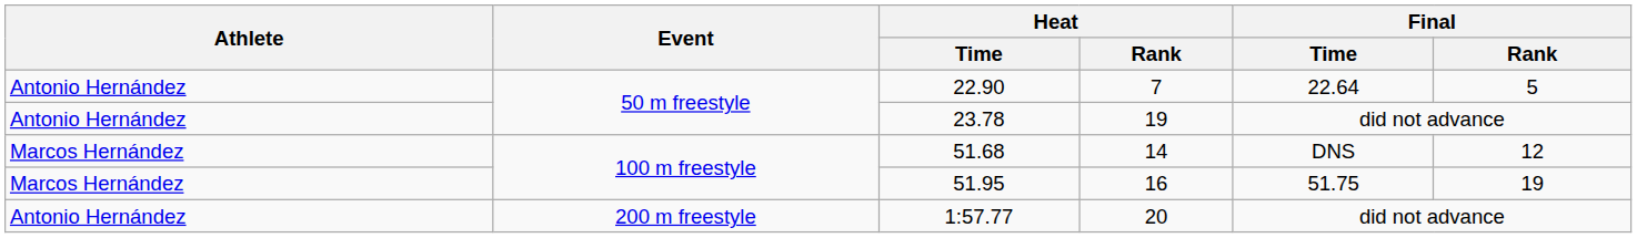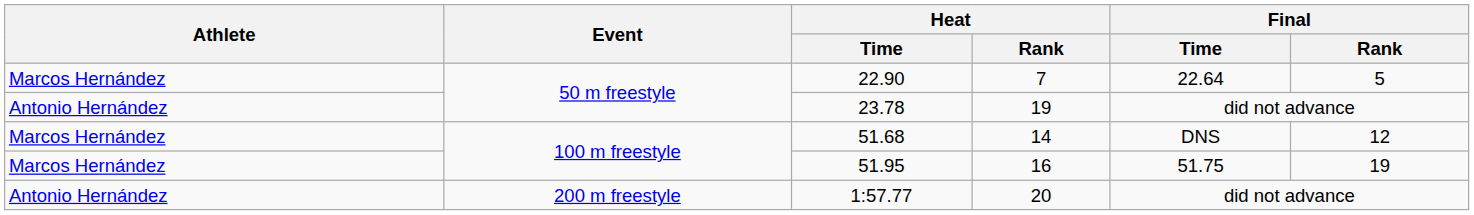 <table class=wikitable style="font-size:95%" width="95%">
 <tr>
 <th rowspan="2">Athlete</th>
 <th rowspan="2">Event</th>
 <th colspan="2">Heat</th>
 <th colspan="2">Final</th>
 </tr>
 <tr>
 <th>Time</th>
 <th>Rank</th>
 <th>Time</th>
 <th>Rank</th>
 </tr>
 <tr>
-<td width=30%><a href='#'>Antonio Hernández</a></td>
+<td width=30%><a href='#'>Marcos Hernández</a></td>
 <td rowspan=2 align=center><a href='#'>50 m freestyle</a></td>
 <td align=center>22.90</td>
 <td align=center>7</td>
 <td align=center>22.64</td>
 <td align=center>5</td>
 </tr>
 <tr>
 <td width=30%><a href='#'>Antonio Hernández</a></td>
 <td align=center>23.78</td>
 <td align=center>19</td>
 <td colspan=2 align=center>did not advance</td>
 </tr>
 <tr>
 <td width=30%><a href='#'>Marcos Hernández</a></td>
 <td rowspan=2 align=center><a href='#'>100 m freestyle</a></td>
 <td align=center>51.68</td>
 <td align=center>14</td>
 <td align=center>DNS</td>
 <td align=center>12</td>
 </tr>
 <tr>
 <td width=30%><a href='#'>Marcos Hernández</a></td>
 <td align=center>51.95</td>
 <td align=center>16</td>
 <td align=center>51.75</td>
 <td align=center>19</td>
 </tr>
 <tr>
 <td width=30%><a href='#'>Antonio Hernández</a></td>
 <td rowspan=2 align=center><a href='#'>200 m freestyle</a></td>
 <td align=center>1:57.77</td>
 <td align=center>20</td>
 <td colspan=2 align=center>did not advance</td>
 </tr>
 </table>
